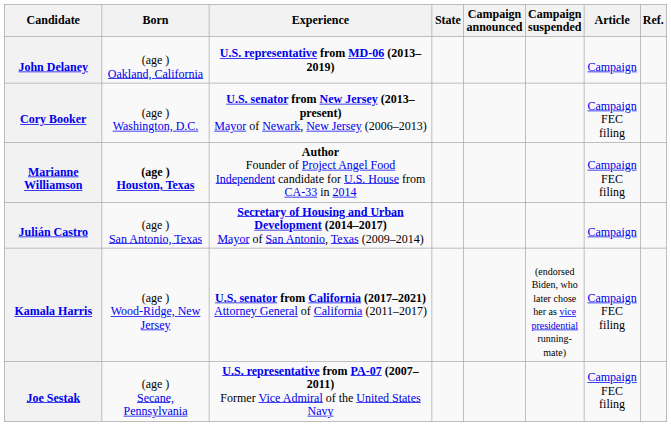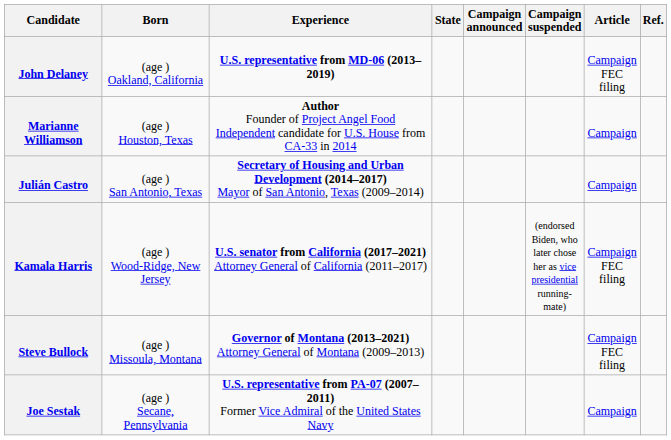 <table class="wikitable sortable" style=margin:auto;text-align:center>
 <tr>
 <th>Candidate</th>
 <th>Born</th>
 <th>Experience</th>
 <th>State</th>
 <th width=40>Campaign<br>announced</th>
 <th width=40>Campaign<br>suspended</th>
 <th class=unsortable>Article</th>
 <th class="unsortable">Ref.</th>
 </tr>
 <tr id=Delaney>
 <th><br><a href='#'>John Delaney</a></th>
 <td><br>(age )<br><a href='#'>Oakland, California</a></td>
 <td><strong><a href='#'>U.S. representative</a> from <a href='#'>MD-06</a> (2013–2019)</strong></td>
 <td></td>
 <td></td>
 <td><br></td>
-<td> <br><a href='#'>Campaign</a></td>
-<td></td>
-</tr>
-<tr id=Booker>
-<th><br><a href='#'>Cory Booker</a></th>
-<td><br>(age )<br><a href='#'>Washington, D.C.</a></td>
-<td><strong><a href='#'>U.S. senator</a> from <a href='#'>New Jersey</a> (2013–present)</strong><br><a href='#'>Mayor</a> of <a href='#'>Newark</a>, <a href='#'>New Jersey</a> (2006–2013)</td>
-<td></td>
-<td></td>
-<td> </td>
-<td> <br><a href='#'>Campaign</a><br>FEC filing</td>
+<td><br><a href='#'>Campaign</a><br>FEC filing</td>
 <td></td>
 </tr>
 <tr id=Williamson>
 <th><br><a href='#'>Marianne Williamson</a></th>
-<td><strong><br>(age )<br><a href='#'>Houston, Texas</a></strong></td>
+<td><br>(age )<br><a href='#'>Houston, Texas</a></td>
 <td><strong>Author</strong><br>Founder of <a href='#'>Project Angel Food</a><br><a href='#'>Independent</a> candidate for <a href='#'>U.S. House</a> from <a href='#'>CA-33</a> in <a href='#'>2014</a></td>
 <td></td>
 <td><br></td>
 <td><br></td>
-<td><br><a href='#'>Campaign</a><br>FEC filing</td>
+<td> <br><a href='#'>Campaign</a></td>
 <td></td>
 </tr>
 <tr id=Castro>
 <th><br><a href='#'>Julián Castro</a></th>
 <td><br>(age )<br><a href='#'>San Antonio, Texas</a></td>
 <td><strong><a href='#'>Secretary of Housing and Urban Development</a> (2014–2017)</strong><br><a href='#'>Mayor</a> of <a href='#'>San Antonio</a>, <a href='#'>Texas</a> (2009–2014)</td>
 <td></td>
 <td></td>
 <td> </td>
 <td> <br><a href='#'>Campaign</a></td>
 <td></td>
 </tr>
 <tr id=Harris>
 <th><br><a href='#'>Kamala Harris</a></th>
 <td><br>(age )<br><a href='#'>Wood-Ridge, New Jersey</a></td>
 <td><strong><a href='#'>U.S. senator</a> from <a href='#'>California</a> (2017–2021)</strong><br><a href='#'>Attorney General</a> of <a href='#'>California</a> (2011–2017)</td>
 <td></td>
 <td></td>
 <td><br><small>(endorsed Biden, who later chose her as <a href='#'>vice presidential</a> running-mate)</small></td>
 <td><br><a href='#'>Campaign</a><br>FEC filing</td>
 <td></td>
 </tr>
+<tr id=Bullock>
+<th><br><a href='#'>Steve Bullock</a></th>
+<td><br>(age )<br><a href='#'>Missoula, Montana</a></td>
+<td><strong><a href='#'>Governor</a> of <a href='#'>Montana</a> (2013–2021)</strong><br><a href='#'>Attorney General</a> of <a href='#'>Montana</a> (2009–2013)</td>
+<td></td>
+<td></td>
+<td> </td>
+<td><br><a href='#'>Campaign</a><br>FEC filing</td>
+<td></td>
+</tr>
 <tr id=Sestak>
 <th><br><a href='#'>Joe Sestak</a></th>
 <td><br>(age )<br><a href='#'>Secane, Pennsylvania</a></td>
 <td><strong><a href='#'>U.S. representative</a> from <a href='#'>PA-07</a> (2007–2011)</strong> <br>Former <a href='#'>Vice Admiral</a> of the <a href='#'>United States Navy</a></td>
 <td></td>
 <td></td>
 <td><br></td>
-<td><a href='#'>Campaign</a><br>FEC filing</td>
+<td> <br><a href='#'>Campaign</a></td>
 <td></td>
 </tr>
 </table>
